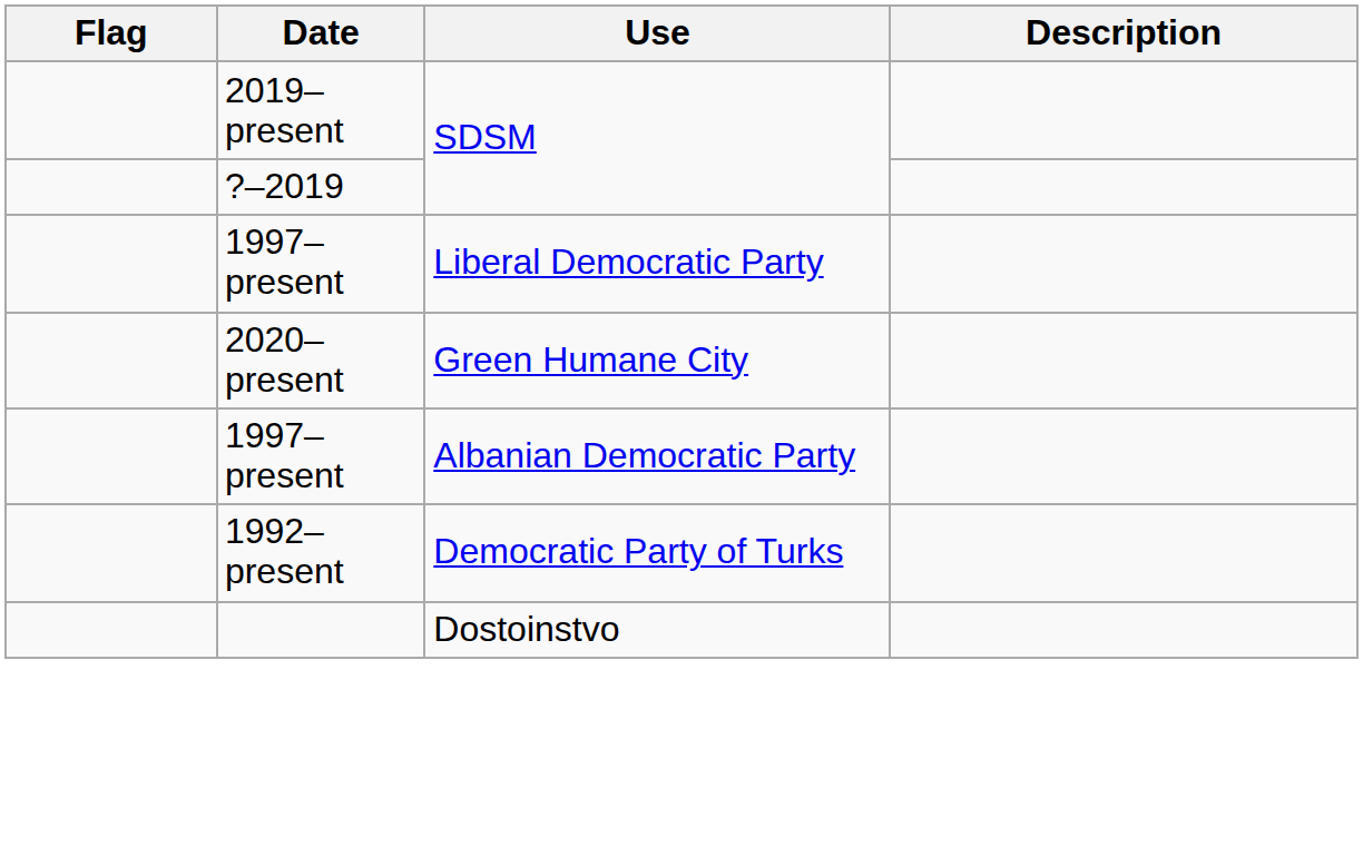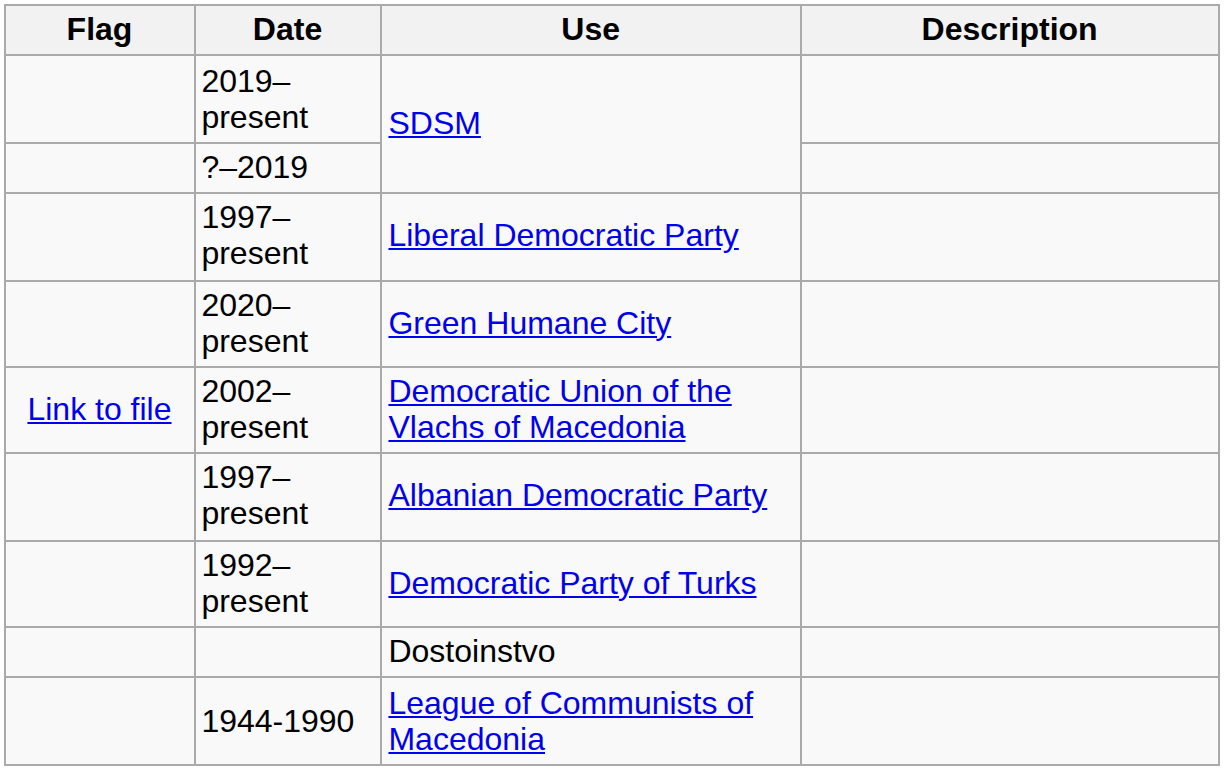 <table class="wikitable">
 <tr>
 <th width="110">Flag</th>
 <th width="100">Date</th>
 <th width="250">Use</th>
 <th width="250">Description</th>
 </tr>
 <tr>
 <td></td>
 <td>2019–present</td>
 <td rowspan="2"><a href='#'>SDSM</a></td>
 <td></td>
 </tr>
 <tr>
 <td></td>
 <td>?–2019</td>
 <td></td>
 </tr>
 <tr>
 <td></td>
 <td>1997–present</td>
 <td><a href='#'>Liberal Democratic Party</a></td>
 <td></td>
 </tr>
 <tr>
 <td></td>
 <td>2020–present</td>
 <td><a href='#'>Green Humane City</a></td>
 <td></td>
 </tr>
 <tr>
+<td style="text-align:center;"><a href='#'>Link to file</a></td>
+<td>2002–present</td>
+<td><a href='#'>Democratic Union of the Vlachs of Macedonia</a></td>
+<td></td>
+</tr>
+<tr>
 <td></td>
 <td>1997–present</td>
 <td><a href='#'>Albanian Democratic Party</a></td>
 <td></td>
 </tr>
 <tr>
 <td></td>
 <td>1992–present</td>
 <td><a href='#'>Democratic Party of Turks</a></td>
 <td></td>
 </tr>
 <tr>
 <td></td>
 <td></td>
 <td>Dostoinstvo</td>
 <td></td>
 </tr>
 <tr>
+<td></td>
+<td>1944-1990</td>
+<td><a href='#'>League of Communists of Macedonia</a></td>
+<td></td>
+</tr>
+<tr>
 </tr>
 </table>
